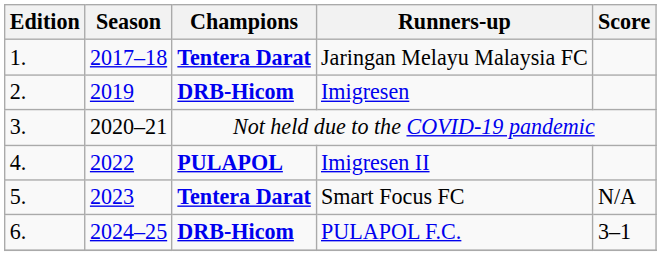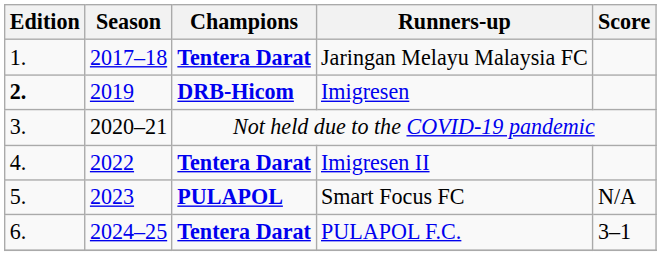 <table class=wikitable>
 <tr>
 <th>Edition</th>
 <th>Season</th>
 <th>Champions</th>
 <th>Runners-up</th>
 <th>Score</th>
 </tr>
 <tr>
 <td>1.</td>
 <td><a href='#'>2017–18</a></td>
 <td><strong><a href='#'>Tentera Darat</a></strong></td>
 <td>Jaringan Melayu Malaysia FC</td>
 <td></td>
 </tr>
 <tr>
-<td>2.</td>
+<td><strong>2.</strong></td>
 <td><a href='#'>2019</a></td>
 <td><strong><a href='#'>DRB-Hicom</a> </strong></td>
 <td><a href='#'>Imigresen</a></td>
 <td></td>
 </tr>
 <tr>
 <td>3.</td>
 <td>2020–21</td>
 <td colspan="3" align="center"><em>Not held due to the <a href='#'>COVID-19 pandemic</a></em></td>
 </tr>
 <tr>
 <td>4.</td>
 <td><a href='#'>2022</a></td>
-<td><strong> <a href='#'>PULAPOL</a> </strong></td>
+<td><strong><a href='#'>Tentera Darat</a></strong></td>
 <td><a href='#'>Imigresen II</a></td>
 <td></td>
 </tr>
 <tr>
 <td>5.</td>
 <td><a href='#'>2023</a></td>
-<td><strong><a href='#'>Tentera Darat</a></strong></td>
+<td><strong> <a href='#'>PULAPOL</a> </strong></td>
 <td>Smart Focus FC</td>
 <td>N/A</td>
 </tr>
 <tr>
 <td>6.</td>
 <td><a href='#'>2024–25</a></td>
-<td><strong><a href='#'>DRB-Hicom</a> </strong></td>
+<td><strong><a href='#'>Tentera Darat</a></strong></td>
 <td><a href='#'>PULAPOL F.C.</a></td>
 <td>3–1</td>
 </tr>
 <tr>
 </tr>
 </table>
